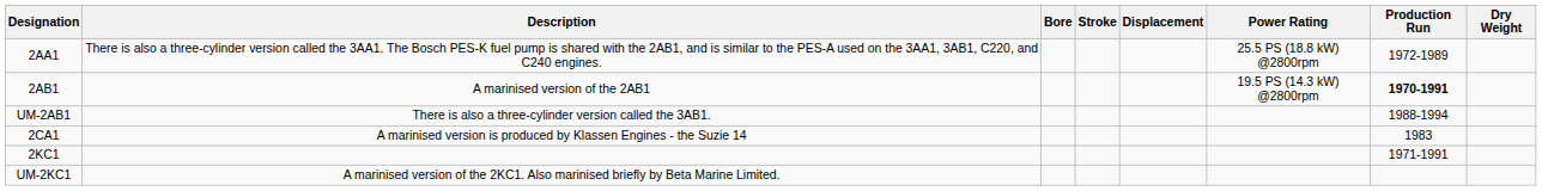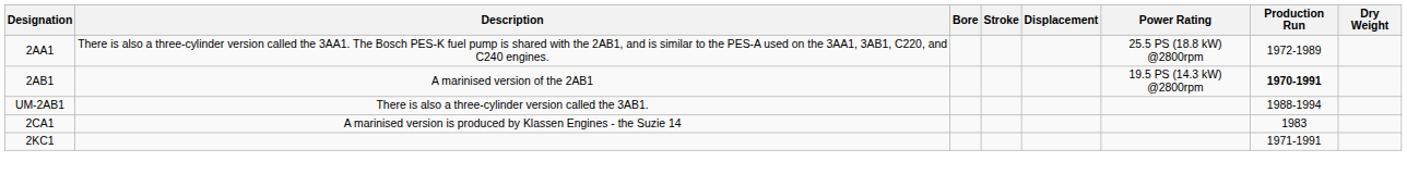 <table class="wikitable" style="text-align: center;">
 <tr>
 <th>Designation</th>
 <th>Description</th>
 <th>Bore</th>
 <th>Stroke</th>
 <th>Displacement</th>
 <th>Power Rating</th>
 <th>Production Run</th>
 <th>Dry Weight</th>
 </tr>
 <tr>
 <td>2AA1</td>
 <td>There is also a three-cylinder version called the 3AA1. The Bosch PES-K fuel pump is shared with the 2AB1, and is similar to the PES-A used on the 3AA1, 3AB1, C220, and C240 engines.</td>
 <td></td>
 <td></td>
 <td></td>
 <td>25.5 PS (18.8 kW) @2800rpm</td>
 <td>1972-1989</td>
 <td></td>
 </tr>
 <tr>
 <td>2AB1</td>
 <td>A marinised version of the 2AB1</td>
 <td></td>
 <td></td>
 <td></td>
 <td>19.5 PS (14.3 kW) @2800rpm</td>
 <td><strong>1970-1991</strong></td>
 <td></td>
 </tr>
 <tr>
 <td>UM-2AB1</td>
 <td>There is also a three-cylinder version called the 3AB1.</td>
 <td></td>
 <td></td>
 <td></td>
 <td></td>
 <td>1988-1994</td>
 <td></td>
 </tr>
 <tr>
 <td>2CA1</td>
 <td>A marinised version is produced by Klassen Engines - the Suzie 14</td>
 <td></td>
 <td></td>
 <td></td>
 <td></td>
 <td>1983</td>
 <td></td>
 </tr>
 <tr>
 <td>2KC1</td>
 <td></td>
 <td></td>
 <td></td>
 <td></td>
 <td></td>
 <td>1971-1991</td>
 <td></td>
 </tr>
-<tr>
-<td>UM-2KC1</td>
-<td>A marinised version of the 2KC1. Also marinised briefly by Beta Marine Limited.</td>
-<td></td>
-<td></td>
-<td></td>
-<td></td>
-<td></td>
-<td></td>
-</tr>
 </table>
